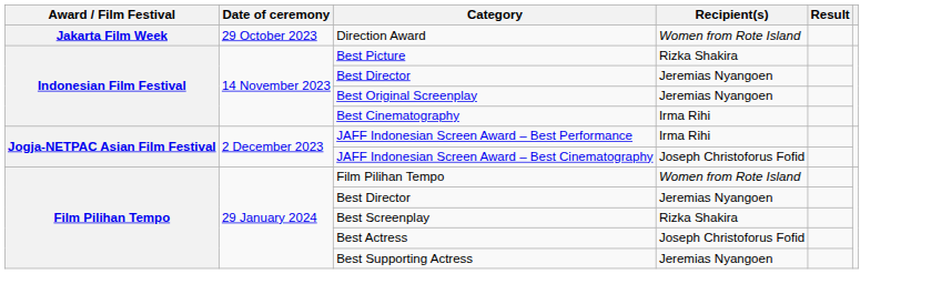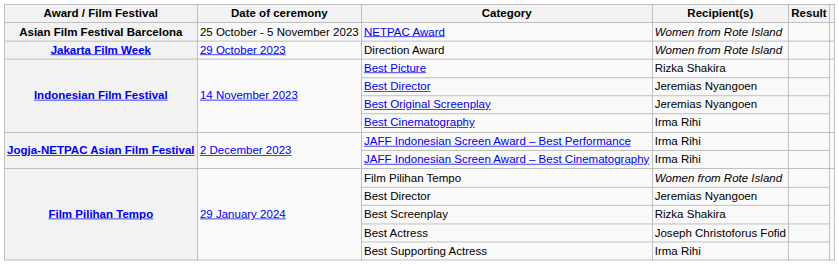 <table class="wikitable sortable plainrowheaders">
 <tr>
 <th scope="col">Award / Film Festival</th>
 <th scope="col">Date of ceremony</th>
 <th scope="col">Category</th>
 <th scope="col">Recipient(s)</th>
 <th scope="col">Result</th>
 <th scope="col" class="unsortable"></th>
+</tr>
+<tr>
+<th scope="row">Asian Film Festival Barcelona</th>
+<td>25 October - 5 November 2023</td>
+<td><a href='#'>NETPAC Award</a></td>
+<td><em>Women from Rote Island</em></td>
+<td></td>
+<td></td>
 </tr>
 <tr>
 <th scope="row"><a href='#'>Jakarta Film Week</a></th>
 <td><a href='#'>29 October 2023</a></td>
 <td>Direction Award</td>
 <td><em>Women from Rote Island</em></td>
 <td></td>
 <td align="center"></td>
 </tr>
 <tr>
 <th scope="row" rowspan="4"><a href='#'>Indonesian Film Festival</a></th>
 <td rowspan="4"><a href='#'>14 November 2023</a></td>
 <td><a href='#'>Best Picture</a></td>
 <td>Rizka Shakira</td>
 <td></td>
 <td align="center" rowspan="4"></td>
 </tr>
 <tr>
 <td><a href='#'>Best Director</a></td>
 <td>Jeremias Nyangoen</td>
 <td></td>
 </tr>
 <tr>
 <td><a href='#'>Best Original Screenplay</a></td>
 <td>Jeremias Nyangoen</td>
 <td></td>
 </tr>
 <tr>
 <td><a href='#'>Best Cinematography</a></td>
 <td>Irma Rihi</td>
 <td></td>
 </tr>
 <tr>
 <th scope="row" rowspan="2"><a href='#'>Jogja-NETPAC Asian Film Festival</a></th>
 <td rowspan="2"><a href='#'>2 December 2023</a></td>
 <td><a href='#'>JAFF Indonesian Screen Award – Best Performance</a></td>
 <td>Irma Rihi</td>
 <td></td>
 <td align="center" rowspan="2"></td>
 </tr>
 <tr>
 <td><a href='#'>JAFF Indonesian Screen Award – Best Cinematography</a></td>
-<td>Joseph Christoforus Fofid</td>
+<td>Irma Rihi</td>
 <td></td>
 </tr>
 <tr>
 <th scope="row" rowspan="5"><a href='#'>Film Pilihan Tempo</a></th>
 <td rowspan="5"><a href='#'>29 January 2024</a></td>
 <td>Film Pilihan Tempo</td>
 <td><em>Women from Rote Island</em></td>
 <td></td>
 <td align="center" rowspan="5"></td>
 </tr>
 <tr>
 <td>Best Director</td>
 <td>Jeremias Nyangoen</td>
 <td></td>
 </tr>
 <tr>
 <td>Best Screenplay</td>
 <td>Rizka Shakira</td>
 <td></td>
 </tr>
 <tr>
 <td>Best Actress</td>
 <td>Joseph Christoforus Fofid</td>
 <td></td>
 </tr>
 <tr>
 <td>Best Supporting Actress</td>
-<td>Jeremias Nyangoen</td>
+<td>Irma Rihi</td>
 <td></td>
 </tr>
 </table>
